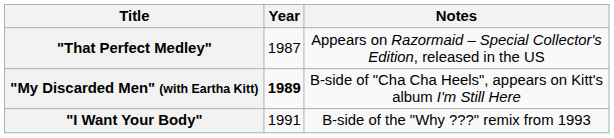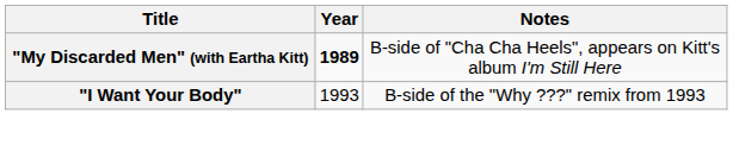 <table class="wikitable plainrowheaders" style="text-align:center;">
 <tr>
 <th scope="col" style="width:17em;">Title</th>
 <th scope="col" style="width:2em;">Year</th>
 <th scope="col" style="width:20em;">Notes</th>
-</tr>
-<tr>
-<th scope="row">"That Perfect Medley"</th>
-<td>1987</td>
-<td>Appears on <em>Razormaid – Special Collector's Edition</em>, released in the US</td>
 </tr>
 <tr>
 <th scope="row">"My Discarded Men" <small>(with Eartha Kitt)</small></th>
 <td><strong>1989</strong></td>
 <td>B-side of "Cha Cha Heels", appears on Kitt's album <em>I'm Still Here</em></td>
 </tr>
 <tr>
 <th scope="row">"I Want Your Body"</th>
-<td>1991</td>
+<td>1993</td>
 <td>B-side of the "Why ???" remix from 1993</td>
 </tr>
 </table>
